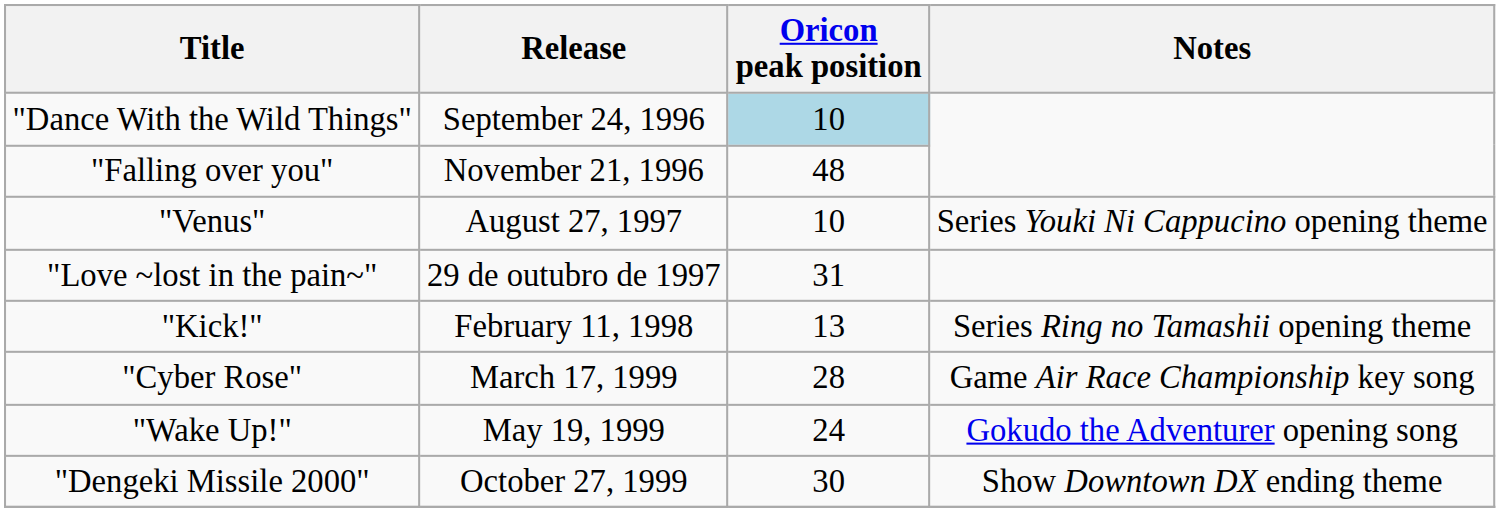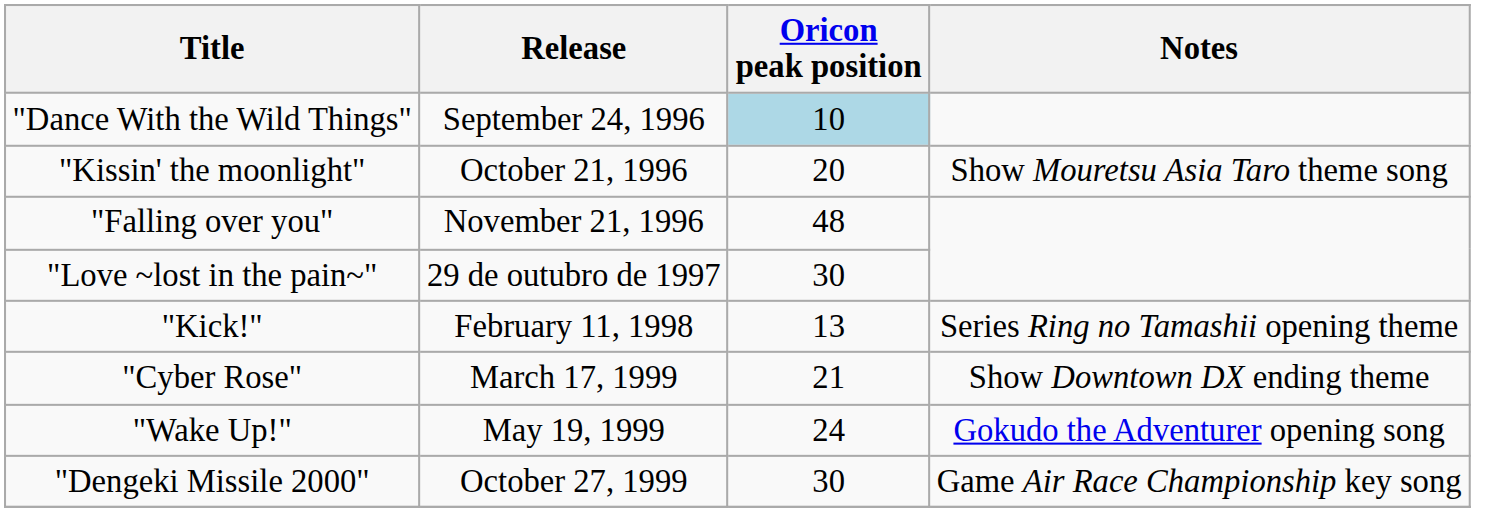 <table class="wikitable" style="text-align:center;">
 <tr>
 <th>Title</th>
 <th>Release</th>
 <th><a href='#'>Oricon</a> <br>peak position</th>
 <th>Notes</th>
 </tr>
 <tr>
 <td>"Dance With the Wild Things"</td>
 <td>September 24, 1996</td>
 <td style="background: lightblue;">10</td>
 </tr>
 <tr>
+<td>"Kissin' the moonlight"</td>
+<td>October 21, 1996</td>
+<td>20</td>
+<td>Show <em>Mouretsu Asia Taro</em> theme song</td>
+</tr>
+<tr>
 <td>"Falling over you"</td>
 <td>November 21, 1996</td>
 <td>48</td>
 </tr>
 <tr>
-<td>"Venus"</td>
-<td>August 27, 1997</td>
-<td>10</td>
-<td>Series <em>Youki Ni Cappucino</em> opening theme</td>
-</tr>
-<tr>
 <td>"Love ~lost in the pain~"</td>
 <td>29 de outubro de 1997</td>
-<td>31</td>
+<td>30</td>
 </tr>
 <tr>
 <td>"Kick!"</td>
 <td>February 11, 1998</td>
 <td>13</td>
 <td>Series <em>Ring no Tamashii</em> opening theme</td>
 </tr>
 <tr>
 <td>"Cyber Rose"</td>
 <td>March 17, 1999</td>
-<td>28</td>
-<td>Game <em>Air Race Championship</em> key song</td>
+<td>21</td>
+<td>Show <em>Downtown DX</em> ending theme</td>
 </tr>
 <tr>
 <td>"Wake Up!"</td>
 <td>May 19, 1999</td>
 <td>24</td>
 <td><a href='#'>Gokudo the Adventurer</a> opening song</td>
 </tr>
 <tr>
 <td>"Dengeki Missile 2000"</td>
 <td>October 27, 1999</td>
 <td>30</td>
-<td>Show <em>Downtown DX</em> ending theme</td>
+<td>Game <em>Air Race Championship</em> key song</td>
 </tr>
 <tr>
 </tr>
 </table>
